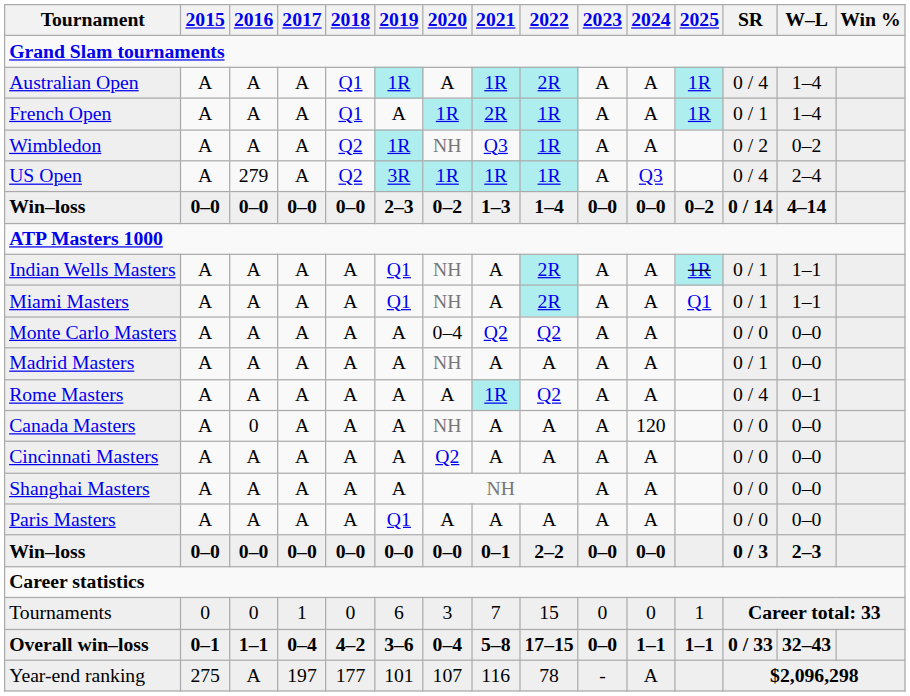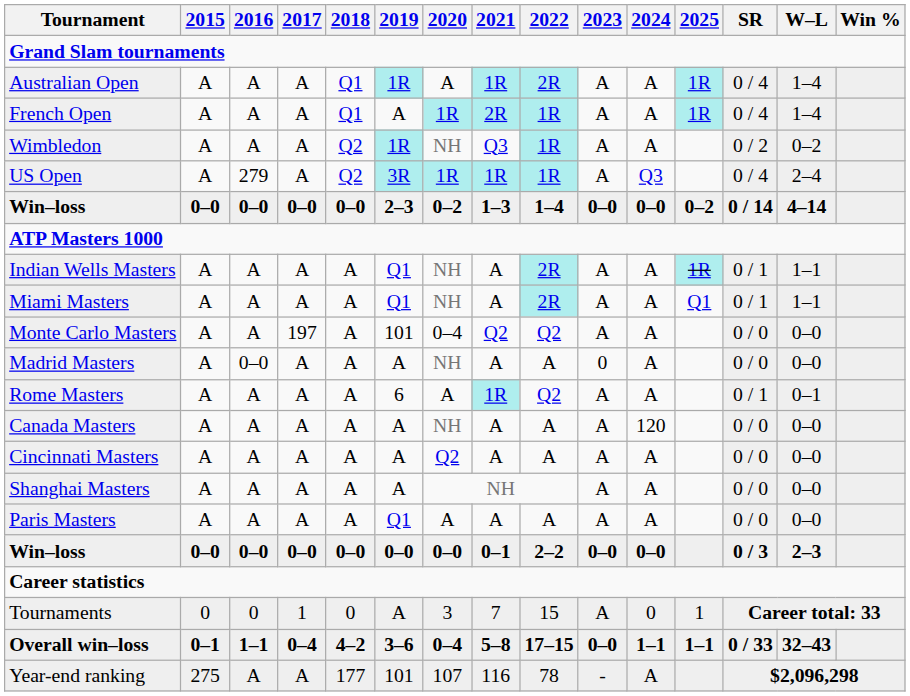 <table class=wikitable style=text-align:center>
 <tr>
 <th>Tournament</th>
 <th><a href='#'>2015</a></th>
 <th><a href='#'>2016</a></th>
 <th><a href='#'>2017</a></th>
 <th><a href='#'>2018</a></th>
 <th><a href='#'>2019</a></th>
 <th><a href='#'>2020</a></th>
 <th><a href='#'>2021</a></th>
 <th><a href='#'>2022</a></th>
 <th><a href='#'>2023</a></th>
 <th><a href='#'>2024</a></th>
 <th><a href='#'>2025</a></th>
 <th>SR</th>
 <th>W–L</th>
 <th>Win %</th>
 </tr>
 <tr>
 <td colspan="15" align="left"><strong><a href='#'>Grand Slam tournaments</a></strong></td>
 </tr>
 <tr>
 <td bgcolor=efefef align=left><a href='#'>Australian Open</a></td>
 <td>A</td>
 <td>A</td>
 <td>A</td>
 <td><a href='#'>Q1</a></td>
 <td bgcolor=afeeee><a href='#'>1R</a></td>
 <td>A</td>
 <td bgcolor=afeeee><a href='#'>1R</a></td>
 <td bgcolor=afeeee><a href='#'>2R</a></td>
 <td>A</td>
 <td>A</td>
 <td bgcolor=afeeee><a href='#'>1R</a></td>
 <td bgcolor="efefef">0 / 4</td>
 <td bgcolor=efefef>1–4</td>
 <td bgcolor=efefef></td>
 </tr>
 <tr>
 <td bgcolor=efefef align=left><a href='#'>French Open</a></td>
 <td>A</td>
 <td>A</td>
 <td>A</td>
 <td><a href='#'>Q1</a></td>
 <td>A</td>
 <td bgcolor=afeeee><a href='#'>1R</a></td>
 <td bgcolor=afeeee><a href='#'>2R</a></td>
 <td bgcolor=afeeee><a href='#'>1R</a></td>
 <td>A</td>
 <td>A</td>
 <td bgcolor=afeeee><a href='#'>1R</a></td>
-<td bgcolor="efefef">0 / 1</td>
+<td bgcolor="efefef">0 / 4</td>
 <td bgcolor=efefef>1–4</td>
 <td bgcolor=efefef></td>
 </tr>
 <tr>
 <td bgcolor=efefef align=left><a href='#'>Wimbledon</a></td>
 <td>A</td>
 <td>A</td>
 <td>A</td>
 <td><a href='#'>Q2</a></td>
 <td bgcolor=afeeee><a href='#'>1R</a></td>
 <td style=color:#767676>NH</td>
 <td><a href='#'>Q3</a></td>
 <td bgcolor=afeeee><a href='#'>1R</a></td>
 <td>A</td>
 <td>A</td>
 <td></td>
 <td bgcolor="efefef">0 / 2</td>
 <td bgcolor=efefef>0–2</td>
 <td bgcolor=efefef></td>
 </tr>
 <tr>
 <td bgcolor=efefef align=left><a href='#'>US Open</a></td>
 <td>A</td>
 <td>279</td>
 <td>A</td>
 <td><a href='#'>Q2</a></td>
 <td bgcolor=afeeee><a href='#'>3R</a></td>
 <td bgcolor=afeeee><a href='#'>1R</a></td>
 <td bgcolor=afeeee><a href='#'>1R</a></td>
 <td bgcolor=afeeee><a href='#'>1R</a></td>
 <td>A</td>
 <td><a href='#'>Q3</a></td>
 <td></td>
 <td bgcolor="efefef">0 / 4</td>
 <td bgcolor=efefef>2–4</td>
 <td bgcolor=efefef></td>
 </tr>
 <tr style=background:#efefef;font-weight:bold>
 <td style=text-align:left>Win–loss</td>
 <td>0–0</td>
 <td>0–0</td>
 <td>0–0</td>
 <td>0–0</td>
 <td>2–3</td>
 <td>0–2</td>
 <td>1–3</td>
 <td>1–4</td>
 <td>0–0</td>
 <td>0–0</td>
 <td>0–2</td>
 <td>0 / 14</td>
 <td>4–14</td>
 <td></td>
 </tr>
 <tr>
 <td colspan="15" align="left"><strong><a href='#'>ATP Masters 1000</a></strong></td>
 </tr>
 <tr>
 <td bgcolor=efefef align=left><a href='#'>Indian Wells Masters</a></td>
 <td>A</td>
 <td>A</td>
 <td>A</td>
 <td>A</td>
 <td><a href='#'>Q1</a></td>
 <td style=color:#767676>NH</td>
 <td>A</td>
 <td bgcolor=afeeee><a href='#'>2R</a></td>
 <td>A</td>
 <td>A</td>
 <td bgcolor=afeeee><s><a href='#'>1R</a></s></td>
 <td bgcolor="efefef">0 / 1</td>
 <td bgcolor=efefef>1–1</td>
 <td bgcolor=efefef></td>
 </tr>
 <tr>
 <td bgcolor=efefef align=left><a href='#'>Miami Masters</a></td>
 <td>A</td>
 <td>A</td>
 <td>A</td>
 <td>A</td>
 <td><a href='#'>Q1</a></td>
 <td style=color:#767676>NH</td>
 <td>A</td>
 <td bgcolor=afeeee><a href='#'>2R</a></td>
 <td>A</td>
 <td>A</td>
 <td><a href='#'>Q1</a></td>
 <td bgcolor="efefef">0 / 1</td>
 <td bgcolor=efefef>1–1</td>
 <td bgcolor=efefef></td>
 </tr>
 <tr>
 <td bgcolor=efefef align=left><a href='#'>Monte Carlo Masters</a></td>
 <td>A</td>
 <td>A</td>
+<td>197</td>
 <td>A</td>
-<td>A</td>
-<td>A</td>
+<td>101</td>
 <td>0–4</td>
 <td><a href='#'>Q2</a></td>
 <td><a href='#'>Q2</a></td>
 <td>A</td>
 <td>A</td>
 <td></td>
 <td bgcolor="efefef">0 / 0</td>
 <td bgcolor=efefef>0–0</td>
 <td bgcolor=efefef></td>
 </tr>
 <tr>
 <td bgcolor=efefef align=left><a href='#'>Madrid Masters</a></td>
 <td>A</td>
-<td>A</td>
+<td>0–0</td>
 <td>A</td>
 <td>A</td>
 <td>A</td>
 <td style=color:#767676>NH</td>
 <td>A</td>
 <td>A</td>
-<td>A</td>
+<td>0</td>
 <td>A</td>
 <td></td>
-<td bgcolor="efefef">0 / 1</td>
+<td bgcolor="efefef">0 / 0</td>
 <td bgcolor=efefef>0–0</td>
 <td bgcolor=efefef></td>
 </tr>
 <tr>
 <td bgcolor=efefef align=left><a href='#'>Rome Masters</a></td>
 <td>A</td>
 <td>A</td>
 <td>A</td>
 <td>A</td>
-<td>A</td>
+<td>6</td>
 <td>A</td>
 <td bgcolor=afeeee><a href='#'>1R</a></td>
 <td><a href='#'>Q2</a></td>
 <td>A</td>
 <td>A</td>
 <td></td>
-<td bgcolor="efefef">0 / 4</td>
+<td bgcolor="efefef">0 / 1</td>
 <td bgcolor=efefef>0–1</td>
 <td bgcolor=efefef></td>
 </tr>
 <tr>
 <td bgcolor=efefef align=left><a href='#'>Canada Masters</a></td>
 <td>A</td>
-<td>0</td>
+<td>A</td>
 <td>A</td>
 <td>A</td>
 <td>A</td>
 <td style=color:#767676>NH</td>
 <td>A</td>
 <td>A</td>
 <td>A</td>
 <td>120</td>
 <td></td>
 <td bgcolor="efefef">0 / 0</td>
 <td bgcolor=efefef>0–0</td>
 <td bgcolor=efefef></td>
 </tr>
 <tr>
 <td bgcolor=efefef align=left><a href='#'>Cincinnati Masters</a></td>
 <td>A</td>
 <td>A</td>
 <td>A</td>
 <td>A</td>
 <td>A</td>
 <td><a href='#'>Q2</a></td>
 <td>A</td>
 <td>A</td>
 <td>A</td>
 <td>A</td>
 <td></td>
 <td bgcolor="efefef">0 / 0</td>
 <td bgcolor=efefef>0–0</td>
 <td bgcolor=efefef></td>
 </tr>
 <tr>
 <td bgcolor=efefef align=left><a href='#'>Shanghai Masters</a></td>
 <td>A</td>
 <td>A</td>
 <td>A</td>
 <td>A</td>
 <td>A</td>
 <td colspan=3 style=color:#767676>NH</td>
 <td>A</td>
 <td>A</td>
 <td></td>
 <td bgcolor="efefef">0 / 0</td>
 <td bgcolor=efefef>0–0</td>
 <td bgcolor=efefef></td>
 </tr>
 <tr>
 <td bgcolor=efefef align=left><a href='#'>Paris Masters</a></td>
 <td>A</td>
 <td>A</td>
 <td>A</td>
 <td>A</td>
 <td><a href='#'>Q1</a></td>
 <td>A</td>
 <td>A</td>
 <td>A</td>
 <td>A</td>
 <td>A</td>
 <td></td>
 <td bgcolor="efefef">0 / 0</td>
 <td bgcolor=efefef>0–0</td>
 <td bgcolor=efefef></td>
 </tr>
 <tr style=background:#efefef;font-weight:bold>
 <td align=left>Win–loss</td>
 <td>0–0</td>
 <td>0–0</td>
 <td>0–0</td>
 <td>0–0</td>
 <td>0–0</td>
 <td>0–0</td>
 <td>0–1</td>
 <td>2–2</td>
 <td>0–0</td>
 <td>0–0</td>
 <td></td>
 <td>0 / 3</td>
 <td>2–3</td>
 <td></td>
 </tr>
 <tr>
 <td colspan="15" align="left"><strong>Career statistics</strong></td>
 </tr>
 <tr bgcolor=efefef>
 <td align=left>Tournaments</td>
 <td>0</td>
 <td>0</td>
 <td>1</td>
 <td>0</td>
-<td>6</td>
+<td>A</td>
 <td>3</td>
 <td>7</td>
 <td>15</td>
-<td>0</td>
+<td>A</td>
 <td>0</td>
 <td>1</td>
 <td colspan="3"><strong>Career total: 33</strong></td>
 </tr>
 <tr style=background:#efefef;font-weight:bold>
 <td align=left>Overall win–loss</td>
 <td>0–1</td>
 <td>1–1</td>
 <td>0–4</td>
 <td>4–2</td>
 <td>3–6</td>
 <td>0–4</td>
 <td>5–8</td>
 <td>17–15</td>
 <td>0–0</td>
 <td>1–1</td>
 <td>1–1</td>
 <td>0 / 33</td>
 <td>32–43</td>
 <td></td>
 </tr>
 <tr bgcolor=efefef>
 <td align=left>Year-end ranking</td>
 <td>275</td>
 <td>A</td>
-<td>197</td>
+<td>A</td>
 <td>177</td>
 <td>101</td>
 <td>107</td>
 <td>116</td>
 <td>78</td>
 <td>-</td>
 <td>A</td>
 <td></td>
 <td colspan="3"><strong>$2,096,298</strong></td>
 </tr>
 </table>
